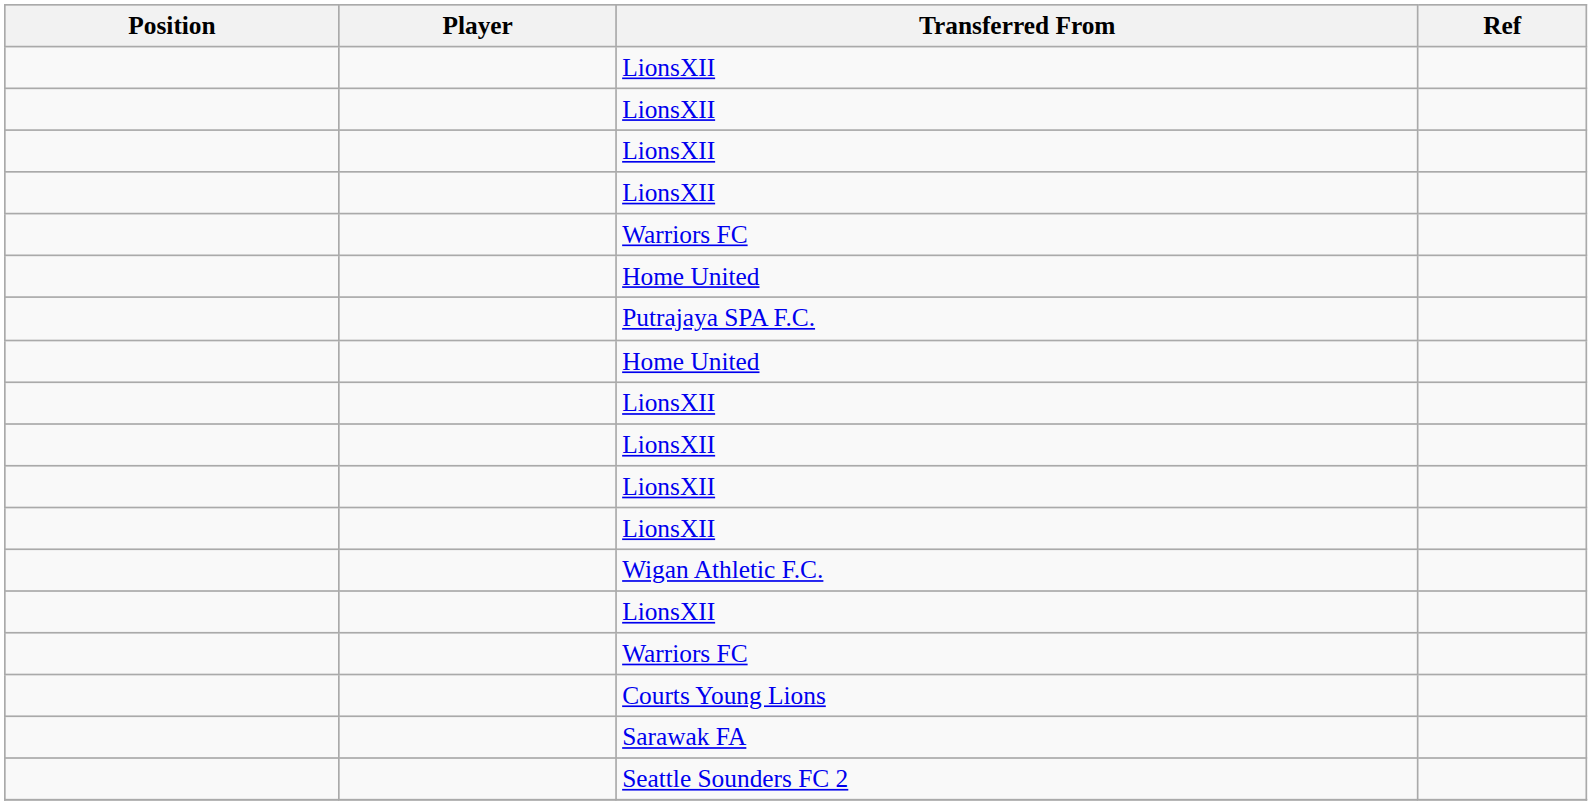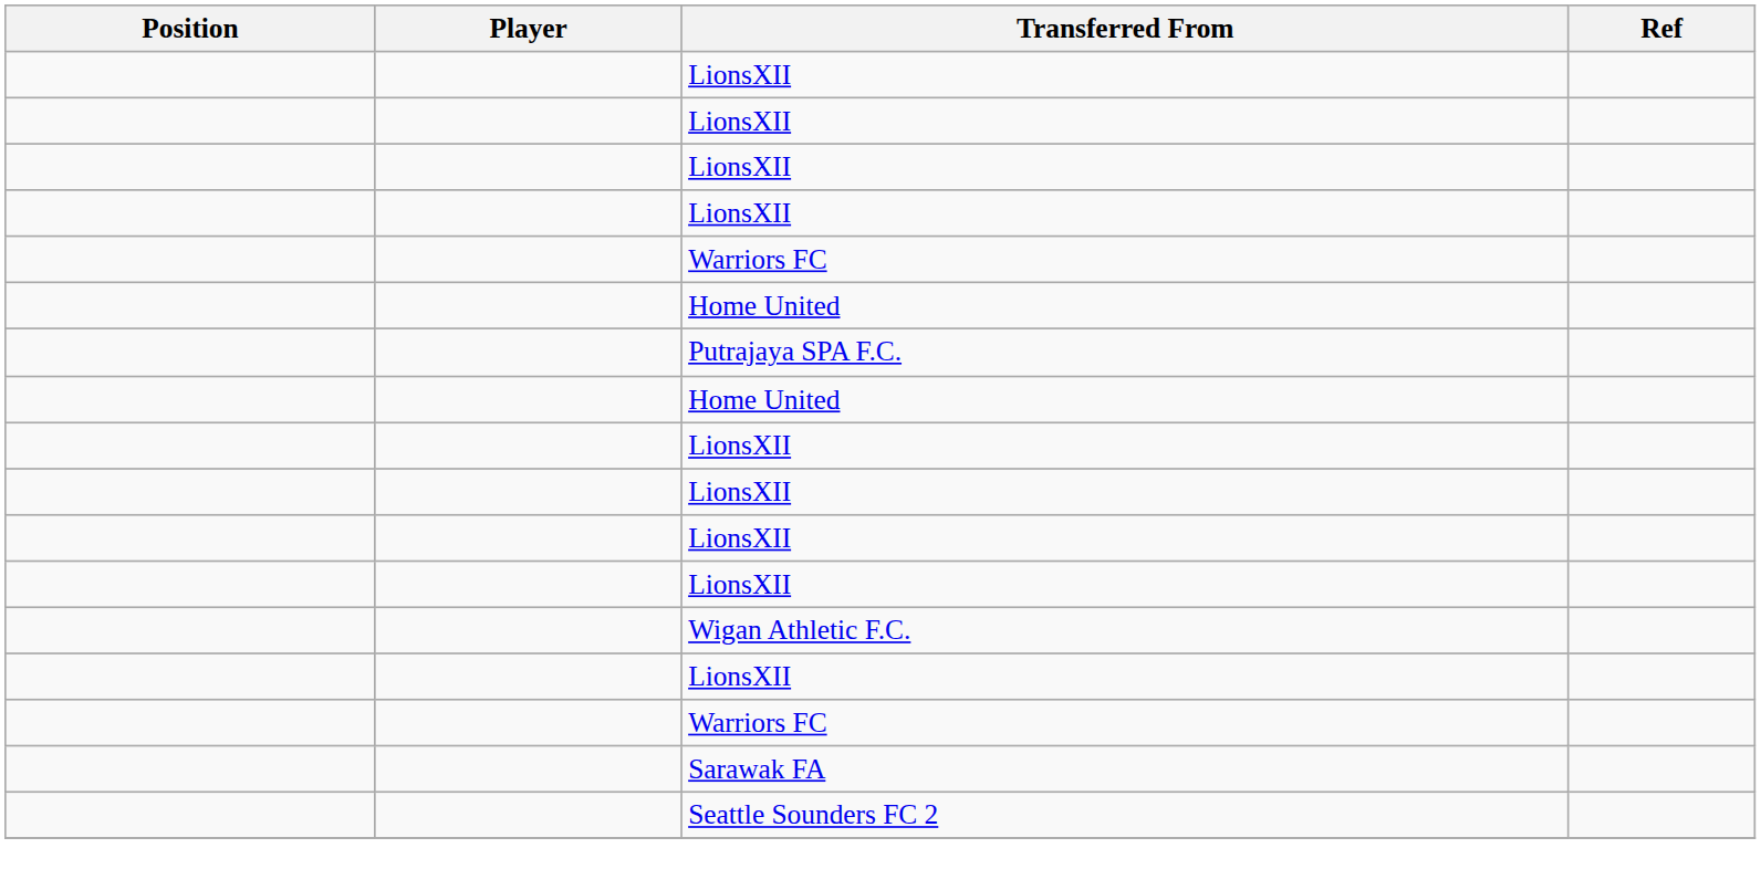 <table class="wikitable sortable" style="width:75%; text-align:center; font-size:95%; text-align:left;">
 <tr>
 <th><strong>Position</strong></th>
 <th><strong>Player</strong></th>
 <th><strong>Transferred From</strong></th>
 <th><strong>Ref</strong></th>
 </tr>
 <tr>
 <td></td>
 <td></td>
 <td> <a href='#'>LionsXII</a></td>
 <td></td>
 </tr>
 <tr>
 <td></td>
 <td></td>
 <td> <a href='#'>LionsXII</a></td>
 <td></td>
 </tr>
 <tr>
 <td></td>
 <td></td>
 <td> <a href='#'>LionsXII</a></td>
 <td></td>
 </tr>
 <tr>
 <td></td>
 <td></td>
 <td> <a href='#'>LionsXII</a></td>
 <td></td>
 </tr>
 <tr>
 <td></td>
 <td></td>
 <td> <a href='#'>Warriors FC</a></td>
 <td></td>
 </tr>
 <tr>
 <td></td>
 <td></td>
 <td> <a href='#'>Home United</a></td>
 <td></td>
 </tr>
 <tr>
 <td></td>
 <td></td>
 <td> <a href='#'>Putrajaya SPA F.C.</a></td>
 <td></td>
 </tr>
 <tr>
 <td></td>
 <td></td>
 <td> <a href='#'>Home United</a></td>
 <td></td>
 </tr>
 <tr>
 <td></td>
 <td></td>
 <td> <a href='#'>LionsXII</a></td>
 <td></td>
 </tr>
 <tr>
 <td></td>
 <td></td>
 <td> <a href='#'>LionsXII</a></td>
 <td></td>
 </tr>
 <tr>
 <td></td>
 <td></td>
 <td> <a href='#'>LionsXII</a></td>
 <td></td>
 </tr>
 <tr>
 <td></td>
 <td></td>
 <td> <a href='#'>LionsXII</a></td>
 <td></td>
 </tr>
 <tr>
 <td></td>
 <td></td>
 <td> <a href='#'>Wigan Athletic F.C.</a></td>
 <td></td>
 </tr>
 <tr>
 <td></td>
 <td></td>
 <td> <a href='#'>LionsXII</a></td>
 <td></td>
 </tr>
 <tr>
 <td></td>
 <td></td>
 <td> <a href='#'>Warriors FC</a></td>
 <td></td>
 </tr>
 <tr>
 <td></td>
 <td></td>
-<td> <a href='#'>Courts Young Lions</a></td>
-<td></td>
-</tr>
-<tr>
-<td></td>
-<td></td>
 <td> <a href='#'>Sarawak FA</a></td>
 <td></td>
 </tr>
 <tr>
 <td></td>
 <td></td>
 <td> <a href='#'>Seattle Sounders FC 2</a></td>
 <td></td>
 </tr>
 <tr>
 </tr>
 </table>
